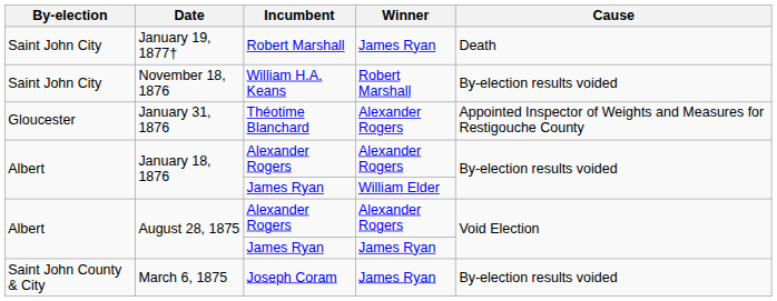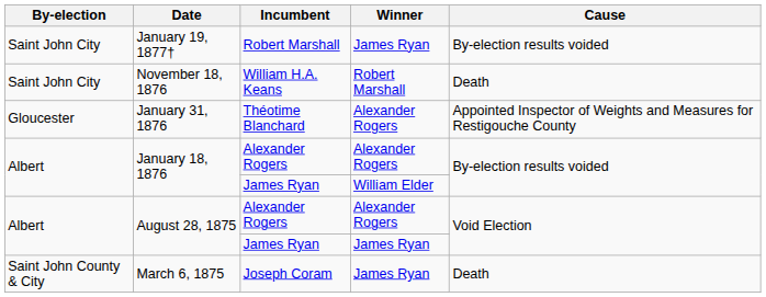 <table class=wikitable style="width:100%">
 <tr>
 <th>By-election</th>
 <th>Date</th>
 <th>Incumbent</th>
 <th>Winner</th>
 <th>Cause</th>
 </tr>
 <tr>
 <td>Saint John City</td>
 <td>January 19, 1877†</td>
 <td><a href='#'>Robert Marshall</a></td>
 <td><a href='#'>James Ryan</a></td>
-<td>Death</td>
+<td>By-election results voided</td>
 </tr>
 <tr>
 <td>Saint John City</td>
 <td>November 18, 1876</td>
 <td><a href='#'>William H.A. Keans</a></td>
 <td><a href='#'>Robert Marshall</a></td>
-<td>By-election results voided</td>
+<td>Death</td>
 </tr>
 <tr>
 <td>Gloucester</td>
 <td>January 31, 1876</td>
 <td><a href='#'>Théotime Blanchard</a></td>
 <td><a href='#'>Alexander Rogers</a></td>
 <td>Appointed Inspector of Weights and Measures for Restigouche County</td>
 </tr>
 <tr>
 <td rowspan=2>Albert</td>
 <td rowspan=2>January 18, 1876</td>
 <td><a href='#'>Alexander Rogers</a></td>
 <td><a href='#'>Alexander Rogers</a></td>
 <td rowspan=2>By-election results voided</td>
 </tr>
 <tr>
 <td><a href='#'>James Ryan</a></td>
 <td><a href='#'>William Elder</a></td>
 </tr>
 <tr>
 <td rowspan=2>Albert</td>
 <td rowspan=2>August 28, 1875</td>
 <td><a href='#'>Alexander Rogers</a></td>
 <td><a href='#'>Alexander Rogers</a></td>
 <td rowspan=2>Void Election</td>
 </tr>
 <tr>
 <td><a href='#'>James Ryan</a></td>
 <td><a href='#'>James Ryan</a></td>
 </tr>
 <tr>
 <td>Saint John County & City</td>
 <td>March 6, 1875</td>
 <td><a href='#'>Joseph Coram</a></td>
 <td><a href='#'>James Ryan</a></td>
-<td>By-election results voided</td>
+<td>Death</td>
 </tr>
 </table>
